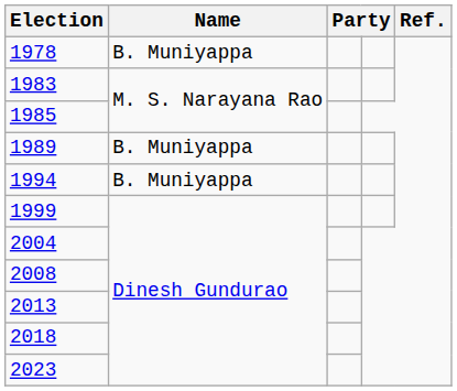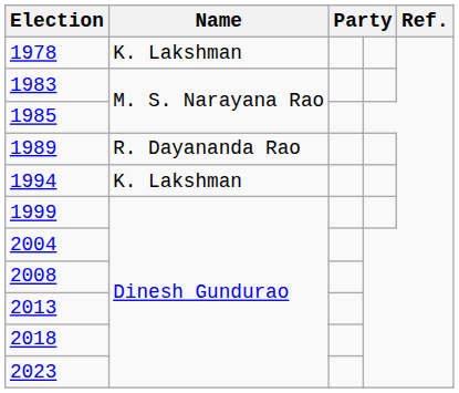 <table class="wikitable sortable">
 <tr>
 <th>Election</th>
 <th>Name</th>
 <th colspan=2>Party</th>
 <th>Ref.</th>
 </tr>
 <tr>
 <td><a href='#'>1978</a></td>
-<td>B. Muniyappa</td>
+<td>K. Lakshman</td>
 <td></td>
 <td></td>
 </tr>
 <tr>
 <td><a href='#'>1983</a></td>
 <td rowspan="2">M. S. Narayana Rao</td>
 <td></td>
 <td></td>
 </tr>
 <tr>
 <td><a href='#'>1985</a></td>
 <td></td>
 </tr>
 <tr>
 <td><a href='#'>1989</a></td>
-<td>B. Muniyappa</td>
+<td>R. Dayananda Rao</td>
 <td></td>
 <td></td>
 </tr>
 <tr>
 <td><a href='#'>1994</a></td>
-<td>B. Muniyappa</td>
+<td>K. Lakshman</td>
 <td></td>
 <td></td>
 </tr>
 <tr>
 <td><a href='#'>1999</a></td>
 <td rowspan="6"><a href='#'>Dinesh Gundurao</a></td>
 <td></td>
 <td></td>
 </tr>
 <tr>
 <td><a href='#'>2004</a></td>
 <td></td>
 </tr>
 <tr>
 <td><a href='#'>2008</a></td>
 <td></td>
 </tr>
 <tr>
 <td><a href='#'>2013</a></td>
 <td></td>
 </tr>
 <tr>
 <td><a href='#'>2018</a></td>
 <td></td>
 </tr>
 <tr>
 <td><a href='#'>2023</a></td>
 <td></td>
 </tr>
 </table>
